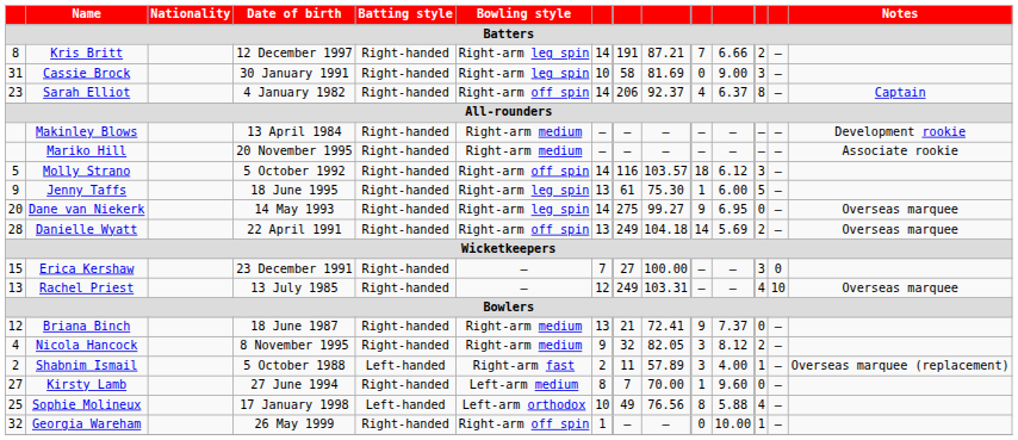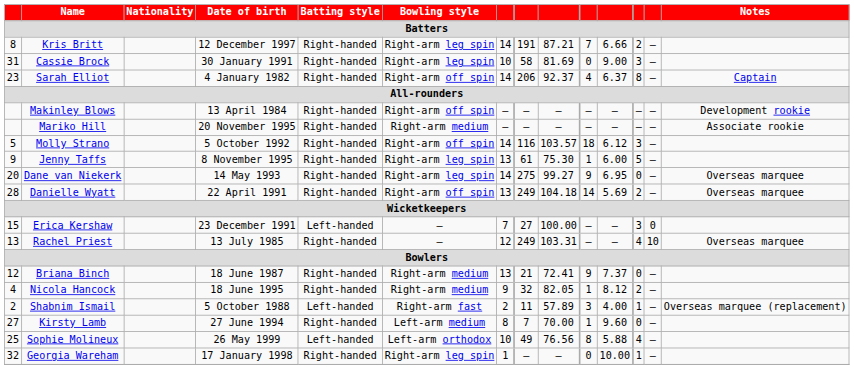 <table class="wikitable" style="font-size:95%;">
 <tr>
 <th style="background:red; color:white; text-align:center;"></th>
 <th style="background:red; color:white; text-align:center;">Name</th>
 <th style="background:red; color:white; text-align:center;">Nationality</th>
 <th style="background:red; color:white; text-align:center;">Date of birth</th>
 <th style="background:red; color:white; text-align:center;">Batting style</th>
 <th style="background:red; color:white; text-align:center;">Bowling style</th>
 <th style="background:red; color:white; text-align:center;"></th>
 <th style="background:red; color:white; border-left-width: 2px; text-align:center;"></th>
 <th style="background:red; color:white; text-align:center;"></th>
 <th style="background:red; color:white; border-left-width: 2px; text-align:center;"></th>
 <th style="background:red; color:white; text-align:center;"></th>
 <th style="background:red; color:white; border-left-width: 2px; text-align:center;"></th>
 <th style="background:red; color:white; text-align:center;"></th>
 <th style="background:red; color:white; text-align:center;">Notes</th>
 </tr>
 <tr>
 <th colspan="14" style="background: #DCDCDC; text-align:center;">Batters</th>
 </tr>
 <tr align=center>
 <td>8</td>
 <td><a href='#'>Kris Britt</a></td>
 <td></td>
 <td>12 December 1997</td>
 <td>Right-handed</td>
 <td>Right-arm <a href='#'>leg spin</a></td>
 <td>14</td>
 <td style="border-left-width: 2px">191</td>
 <td>87.21</td>
 <td style="border-left-width: 2px">7</td>
 <td>6.66</td>
 <td style="border-left-width: 2px">2</td>
 <td>–</td>
 <td></td>
 </tr>
 <tr align=center>
 <td>31</td>
 <td><a href='#'>Cassie Brock</a></td>
 <td></td>
 <td>30 January 1991</td>
 <td>Right-handed</td>
 <td>Right-arm <a href='#'>leg spin</a></td>
 <td>10</td>
 <td style="border-left-width: 2px">58</td>
 <td>81.69</td>
 <td style="border-left-width: 2px">0</td>
 <td>9.00</td>
 <td style="border-left-width: 2px">3</td>
 <td>–</td>
 <td></td>
 </tr>
 <tr align=center>
 <td>23</td>
 <td><a href='#'>Sarah Elliot</a></td>
 <td></td>
 <td>4 January 1982</td>
 <td>Right-handed</td>
 <td>Right-arm <a href='#'>off spin</a></td>
 <td>14</td>
 <td style="border-left-width: 2px">206</td>
 <td>92.37</td>
 <td style="border-left-width: 2px">4</td>
 <td>6.37</td>
 <td style="border-left-width: 2px">8</td>
 <td>–</td>
 <td><a href='#'>Captain</a></td>
 </tr>
 <tr>
 <th colspan="14" style="background: #DCDCDC; text-align:center;">All-rounders</th>
 </tr>
 <tr align=center>
 <td></td>
 <td><a href='#'>Makinley Blows</a></td>
 <td></td>
 <td>13 April 1984</td>
 <td>Right-handed</td>
-<td>Right-arm <a href='#'>medium</a></td>
+<td>Right-arm <a href='#'>off spin</a></td>
 <td>–</td>
 <td style="border-left-width: 2px">–</td>
 <td>–</td>
 <td style="border-left-width: 2px">–</td>
 <td>–</td>
 <td style="border-left-width: 2px">–</td>
 <td>–</td>
 <td>Development <a href='#'>rookie</a></td>
 </tr>
 <tr align=center>
 <td></td>
 <td><a href='#'>Mariko Hill</a></td>
 <td></td>
 <td>20 November 1995</td>
 <td>Right-handed</td>
 <td>Right-arm <a href='#'>medium</a></td>
 <td>–</td>
 <td style="border-left-width: 2px">–</td>
 <td>–</td>
 <td style="border-left-width: 2px">–</td>
 <td>–</td>
 <td style="border-left-width: 2px">–</td>
 <td>–</td>
 <td>Associate rookie</td>
 </tr>
 <tr align=center>
 <td>5</td>
 <td><a href='#'>Molly Strano</a></td>
 <td></td>
 <td>5 October 1992</td>
 <td>Right-handed</td>
 <td>Right-arm <a href='#'>off spin</a></td>
 <td>14</td>
 <td style="border-left-width: 2px">116</td>
 <td>103.57</td>
 <td style="border-left-width: 2px">18</td>
 <td>6.12</td>
 <td style="border-left-width: 2px">3</td>
 <td>–</td>
 <td></td>
 </tr>
 <tr align=center>
 <td>9</td>
 <td><a href='#'>Jenny Taffs</a></td>
 <td></td>
-<td>18 June 1995</td>
+<td>8 November 1995</td>
 <td>Right-handed</td>
 <td>Right-arm <a href='#'>leg spin</a></td>
 <td>13</td>
 <td style="border-left-width: 2px">61</td>
 <td>75.30</td>
 <td style="border-left-width: 2px">1</td>
 <td>6.00</td>
 <td style="border-left-width: 2px">5</td>
 <td>–</td>
 <td></td>
 </tr>
 <tr align=center>
 <td>20</td>
 <td><a href='#'>Dane van Niekerk</a></td>
 <td></td>
 <td>14 May 1993</td>
 <td>Right-handed</td>
 <td>Right-arm <a href='#'>leg spin</a></td>
 <td>14</td>
 <td style="border-left-width: 2px">275</td>
 <td>99.27</td>
 <td style="border-left-width: 2px">9</td>
 <td>6.95</td>
 <td style="border-left-width: 2px">0</td>
 <td>–</td>
 <td>Overseas marquee</td>
 </tr>
 <tr align=center>
 <td>28</td>
 <td><a href='#'>Danielle Wyatt</a></td>
 <td></td>
 <td>22 April 1991</td>
 <td>Right-handed</td>
 <td>Right-arm <a href='#'>off spin</a></td>
 <td>13</td>
 <td style="border-left-width: 2px">249</td>
 <td>104.18</td>
 <td style="border-left-width: 2px">14</td>
 <td>5.69</td>
 <td style="border-left-width: 2px">2</td>
 <td>–</td>
 <td>Overseas marquee</td>
 </tr>
 <tr>
 <th colspan="14" style="background: #DCDCDC; text-align:center;">Wicketkeepers</th>
 </tr>
 <tr align=center>
 <td>15</td>
 <td><a href='#'>Erica Kershaw</a></td>
 <td></td>
 <td>23 December 1991</td>
-<td>Right-handed</td>
+<td>Left-handed</td>
 <td>–</td>
 <td>7</td>
 <td style="border-left-width: 2px">27</td>
 <td>100.00</td>
 <td style="border-left-width: 2px">–</td>
 <td>–</td>
 <td style="border-left-width: 2px">3</td>
 <td>0</td>
 <td></td>
 </tr>
 <tr align=center>
 <td>13</td>
 <td><a href='#'>Rachel Priest</a></td>
 <td></td>
 <td>13 July 1985</td>
 <td>Right-handed</td>
 <td>–</td>
 <td>12</td>
 <td style="border-left-width: 2px">249</td>
 <td>103.31</td>
 <td style="border-left-width: 2px">–</td>
 <td>–</td>
 <td style="border-left-width: 2px">4</td>
 <td>10</td>
 <td>Overseas marquee</td>
 </tr>
 <tr>
 <th colspan="14" style="background: #DCDCDC; text-align:center;">Bowlers</th>
 </tr>
 <tr align=center>
 <td>12</td>
 <td><a href='#'>Briana Binch</a></td>
 <td></td>
 <td>18 June 1987</td>
 <td>Right-handed</td>
 <td>Right-arm <a href='#'>medium</a></td>
 <td>13</td>
 <td style="border-left-width: 2px">21</td>
 <td>72.41</td>
 <td style="border-left-width: 2px">9</td>
 <td>7.37</td>
 <td style="border-left-width: 2px">0</td>
 <td>–</td>
 <td></td>
 </tr>
 <tr align=center>
 <td>4</td>
 <td><a href='#'>Nicola Hancock</a></td>
 <td></td>
-<td>8 November 1995</td>
+<td>18 June 1995</td>
 <td>Right-handed</td>
 <td>Right-arm <a href='#'>medium</a></td>
 <td>9</td>
 <td style="border-left-width: 2px">32</td>
 <td>82.05</td>
-<td style="border-left-width: 2px">3</td>
+<td style="border-left-width: 2px">1</td>
 <td>8.12</td>
 <td style="border-left-width: 2px">2</td>
 <td>–</td>
 <td></td>
 </tr>
 <tr align=center>
 <td>2</td>
 <td><a href='#'>Shabnim Ismail</a></td>
 <td></td>
 <td>5 October 1988</td>
 <td>Left-handed</td>
 <td>Right-arm <a href='#'>fast</a></td>
 <td>2</td>
 <td style="border-left-width: 2px">11</td>
 <td>57.89</td>
 <td style="border-left-width: 2px">3</td>
 <td>4.00</td>
 <td style="border-left-width: 2px">1</td>
 <td>–</td>
 <td>Overseas marquee (replacement)</td>
 </tr>
 <tr align=center>
 <td>27</td>
 <td><a href='#'>Kirsty Lamb</a></td>
 <td></td>
 <td>27 June 1994</td>
 <td>Right-handed</td>
 <td>Left-arm <a href='#'>medium</a></td>
 <td>8</td>
 <td style="border-left-width: 2px">7</td>
 <td>70.00</td>
 <td style="border-left-width: 2px">1</td>
 <td>9.60</td>
 <td style="border-left-width: 2px">0</td>
 <td>–</td>
 <td></td>
 </tr>
 <tr align=center>
 <td>25</td>
 <td><a href='#'>Sophie Molineux</a></td>
 <td></td>
-<td>17 January 1998</td>
+<td>26 May 1999</td>
 <td>Left-handed</td>
 <td>Left-arm <a href='#'>orthodox</a></td>
 <td>10</td>
 <td style="border-left-width: 2px">49</td>
 <td>76.56</td>
 <td style="border-left-width: 2px">8</td>
 <td>5.88</td>
 <td style="border-left-width: 2px">4</td>
 <td>–</td>
 <td></td>
 </tr>
 <tr align=center>
 <td>32</td>
 <td><a href='#'>Georgia Wareham</a></td>
 <td></td>
-<td>26 May 1999</td>
+<td>17 January 1998</td>
 <td>Right-handed</td>
-<td>Right-arm <a href='#'>off spin</a></td>
+<td>Right-arm <a href='#'>leg spin</a></td>
 <td>1</td>
 <td style="border-left-width: 2px">–</td>
 <td>–</td>
 <td style="border-left-width: 2px">0</td>
 <td>10.00</td>
 <td style="border-left-width: 2px">1</td>
 <td>–</td>
 <td></td>
 </tr>
 <tr>
 </tr>
 </table>
